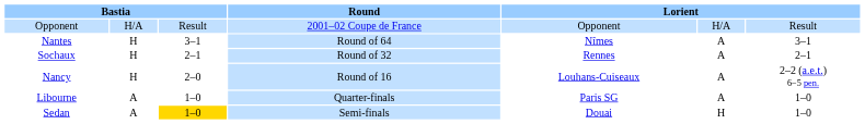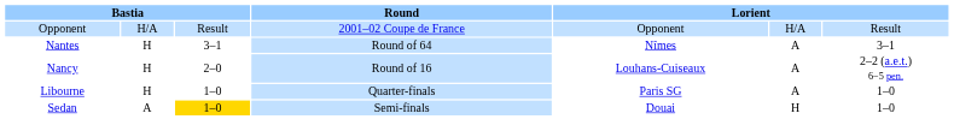 <table width="100%" style="text-align:center">
 <tr valign=top bgcolor=#99ccff>
 <th colspan=3 style="width:1*">Bastia</th>
 <th><strong>Round</strong></th>
 <th colspan=3 style="width:1*">Lorient</th>
 </tr>
 <tr valign=top bgcolor=#c1e0ff>
 <td>Opponent</td>
 <td>H/A</td>
 <td>Result</td>
 <td bgcolor=#c1e0ff><a href='#'>2001–02 Coupe de France</a></td>
 <td>Opponent</td>
 <td>H/A</td>
 <td>Result</td>
 </tr>
 <tr>
 <td><a href='#'>Nantes</a></td>
 <td>H</td>
 <td>3–1</td>
 <td bgcolor=#c1e0ff>Round of 64</td>
 <td><a href='#'>Nîmes</a></td>
 <td>A</td>
 <td>3–1</td>
 </tr>
 <tr>
-<td><a href='#'>Sochaux</a></td>
-<td>H</td>
-<td>2–1</td>
-<td bgcolor=#c1e0ff>Round of 32</td>
-<td><a href='#'>Rennes</a></td>
-<td>A</td>
-<td>2–1</td>
-</tr>
-<tr>
 <td><a href='#'>Nancy</a></td>
 <td>H</td>
 <td>2–0</td>
 <td bgcolor=#c1e0ff>Round of 16</td>
 <td><a href='#'>Louhans-Cuiseaux</a></td>
 <td>A</td>
 <td>2–2 (<a href='#'>a.e.t.</a>) <br> <small>6−5 <a href='#'>pen.</a></small></td>
 </tr>
 <tr>
 <td><a href='#'>Libourne</a></td>
-<td>A</td>
+<td>H</td>
 <td>1–0</td>
 <td bgcolor=#c1e0ff>Quarter-finals</td>
 <td><a href='#'>Paris SG</a></td>
 <td>A</td>
 <td>1–0</td>
 </tr>
 <tr>
 <td><a href='#'>Sedan</a></td>
 <td>A</td>
 <td style="background: gold;">1–0</td>
 <td bgcolor=#c1e0ff>Semi-finals</td>
 <td><a href='#'>Douai</a></td>
 <td>H</td>
 <td>1–0</td>
 </tr>
 </table>
